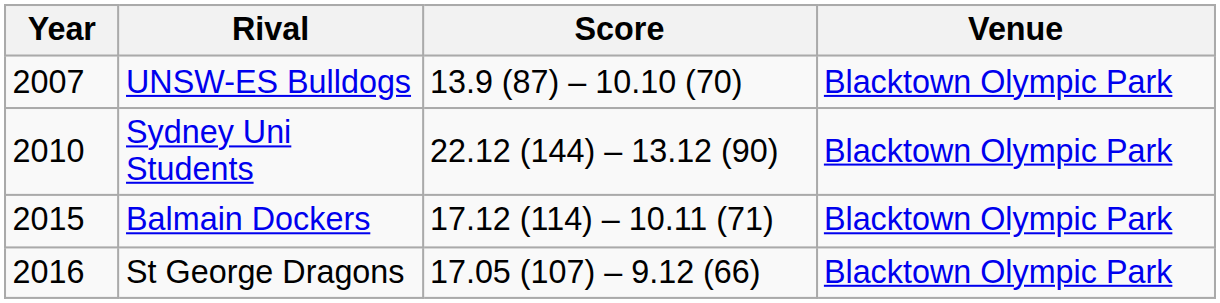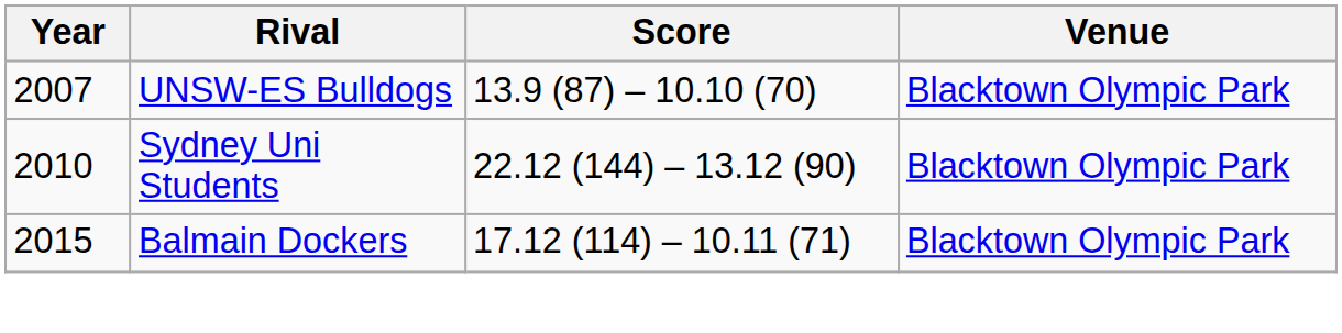 <table class="wikitable sortable" width=600px>
 <tr>
 <th width=50px>Year</th>
 <th width=150px>Rival</th>
 <th width=200px>Score</th>
 <th width=200px>Venue</th>
 </tr>
 <tr>
 <td>2007</td>
 <td><a href='#'>UNSW-ES Bulldogs</a></td>
 <td>13.9 (87) – 10.10 (70)</td>
 <td><a href='#'>Blacktown Olympic Park</a></td>
 </tr>
 <tr>
 <td>2010</td>
 <td><a href='#'>Sydney Uni Students</a></td>
 <td>22.12 (144) – 13.12 (90)</td>
 <td><a href='#'>Blacktown Olympic Park</a></td>
 </tr>
 <tr>
 <td>2015</td>
 <td><a href='#'>Balmain Dockers</a></td>
 <td>17.12 (114) – 10.11 (71)</td>
 <td><a href='#'>Blacktown Olympic Park</a></td>
 </tr>
-<tr>
-<td>2016</td>
-<td>St George Dragons</td>
-<td>17.05 (107) – 9.12 (66)</td>
-<td><a href='#'>Blacktown Olympic Park</a></td>
-</tr>
 </table>
